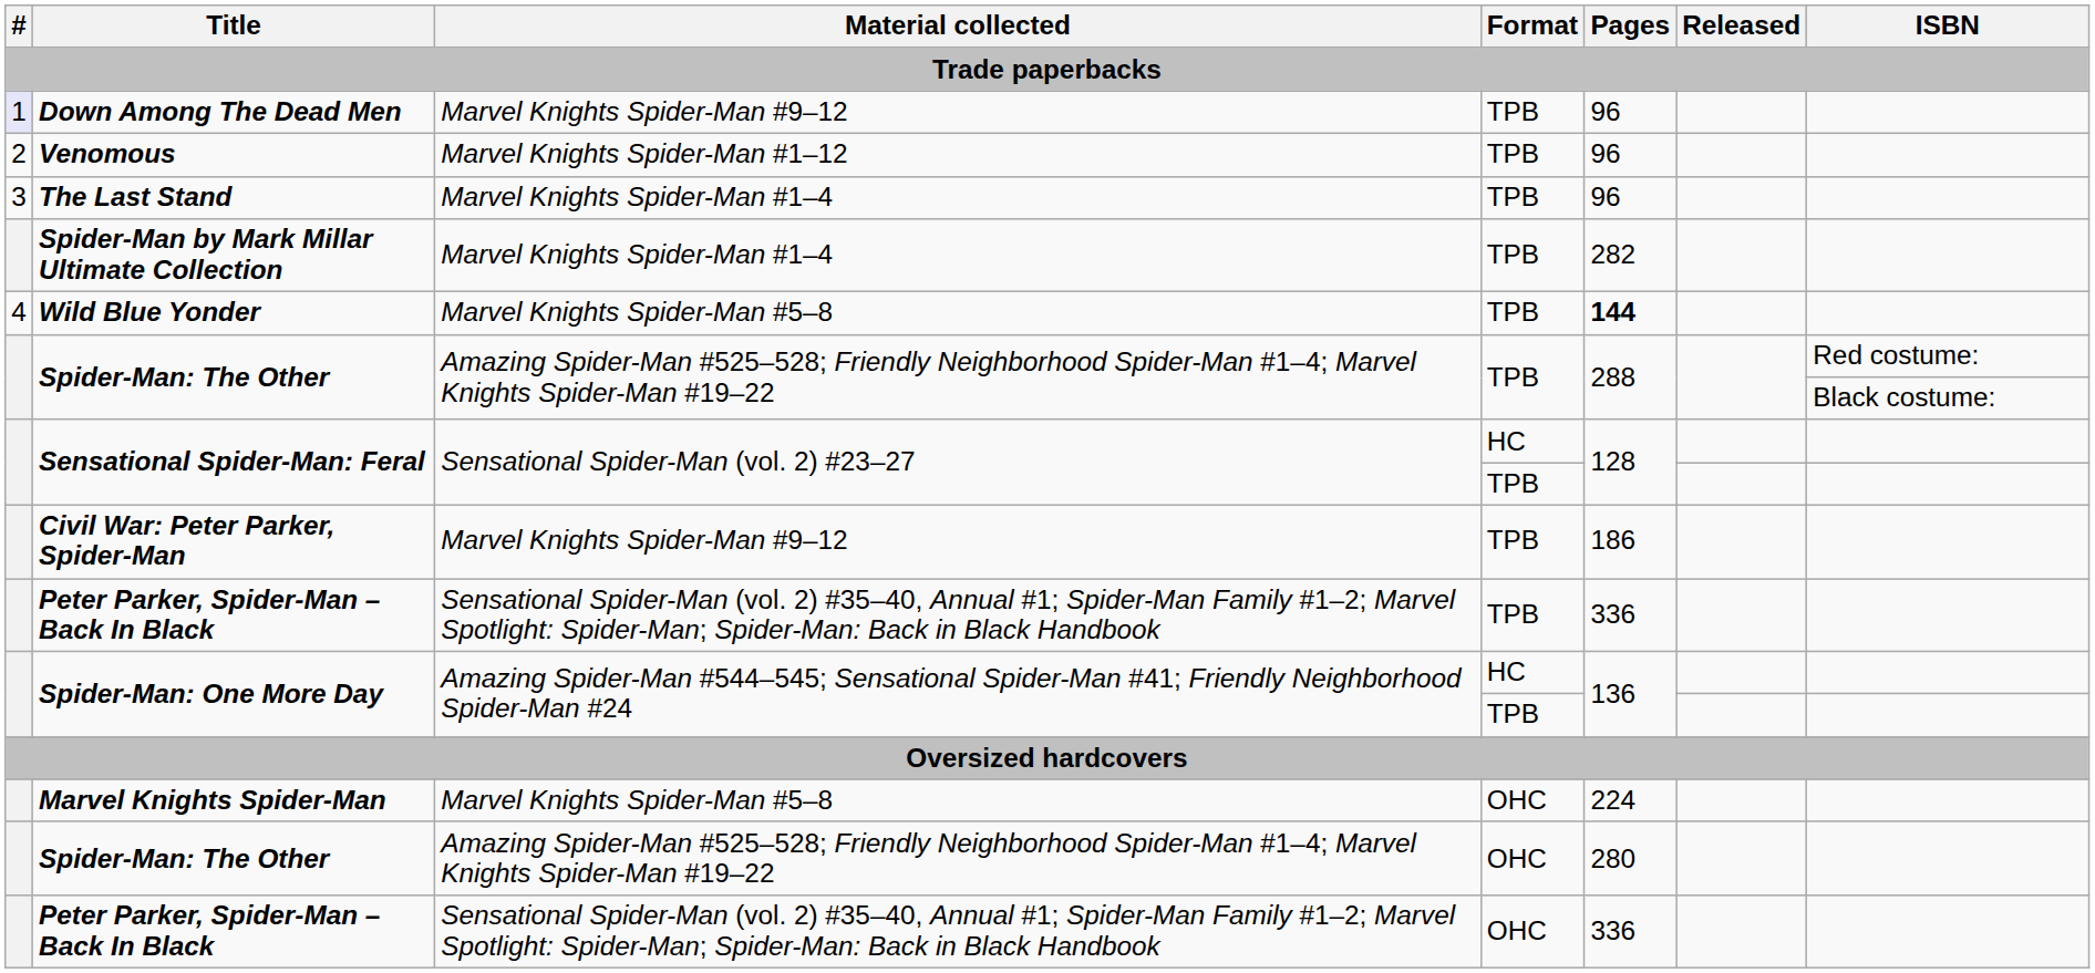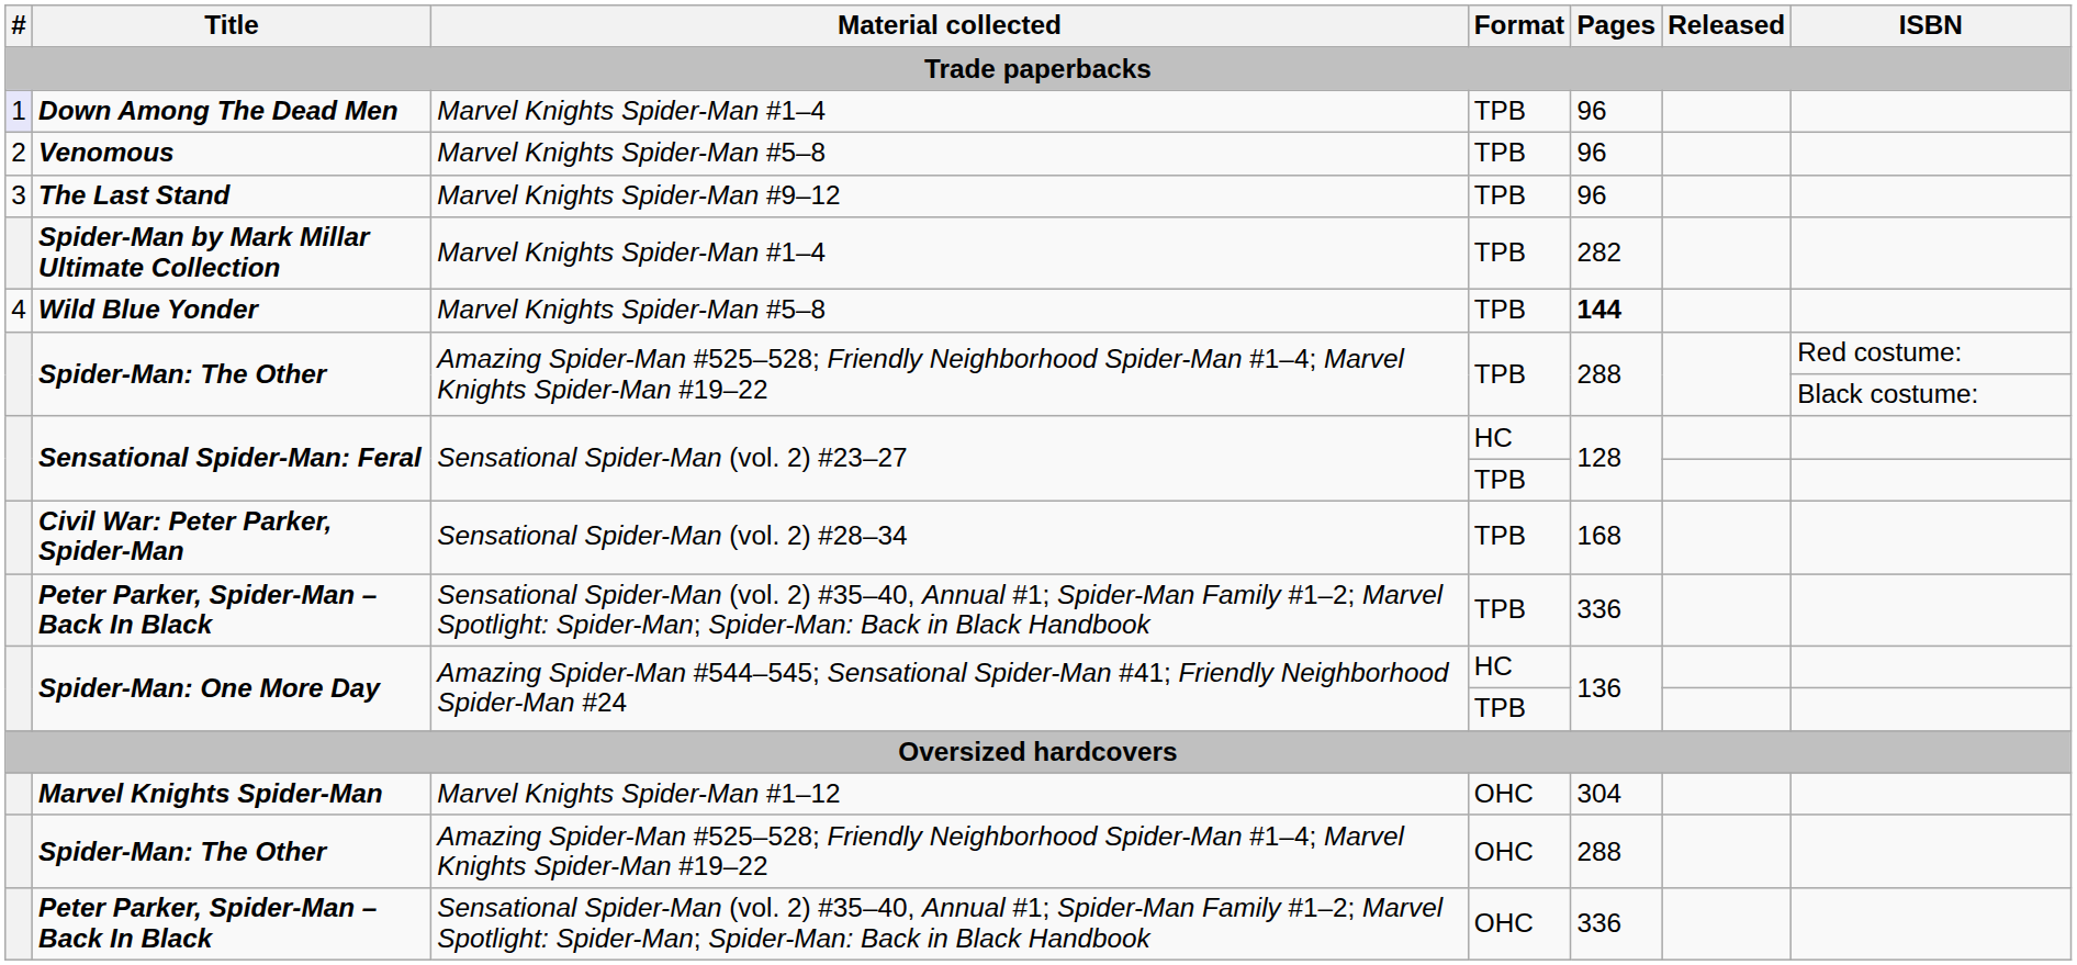 <table class="wikitable sortable" width=98%>
 <tr>
 <th>#</th>
 <th>Title</th>
 <th>Material collected</th>
 <th class="unsortable">Format</th>
 <th>Pages</th>
 <th>Released</th>
 <th class="unsortable" style="width: 10em;">ISBN</th>
 </tr>
 <tr>
 <th colspan="8" style="background-color: silver;">Trade paperbacks</th>
 </tr>
 <tr>
 <td style="background: lavender;">1</td>
 <td><strong><em>Down Among The Dead Men</em></strong></td>
-<td><em>Marvel Knights Spider-Man</em> #9–12</td>
+<td><em>Marvel Knights Spider-Man</em> #1–4</td>
 <td>TPB</td>
 <td>96</td>
 <td></td>
 <td></td>
 </tr>
 <tr>
 <td>2</td>
 <td><strong><em>Venomous</em></strong></td>
-<td><em>Marvel Knights Spider-Man</em> #1–12</td>
+<td><em>Marvel Knights Spider-Man</em> #5–8</td>
 <td>TPB</td>
 <td>96</td>
 <td></td>
 <td></td>
 </tr>
 <tr>
 <td>3</td>
 <td><strong><em>The Last Stand</em></strong></td>
-<td><em>Marvel Knights Spider-Man</em> #1–4</td>
+<td><em>Marvel Knights Spider-Man</em> #9–12</td>
 <td>TPB</td>
 <td>96</td>
 <td></td>
 <td></td>
 </tr>
 <tr>
 <th style="background-color: light grey;"></th>
 <td><strong><em>Spider-Man by Mark Millar Ultimate Collection</em></strong></td>
 <td><em>Marvel Knights Spider-Man</em> #1–4</td>
 <td>TPB</td>
 <td>282</td>
 <td></td>
 <td></td>
 </tr>
 <tr>
 <td>4</td>
 <td><strong><em>Wild Blue Yonder</em></strong></td>
 <td><em>Marvel Knights Spider-Man</em> #5–8</td>
 <td>TPB</td>
 <td><strong>144</strong></td>
 <td></td>
 <td></td>
 </tr>
 <tr>
 <th style="background-color: light grey;" rowspan=2></th>
 <td rowspan="2"><strong><em>Spider-Man: The Other</em></strong></td>
 <td rowspan="2"><em>Amazing Spider-Man</em> #525–528; <em>Friendly Neighborhood Spider-Man</em> #1–4; <em>Marvel Knights Spider-Man</em> #19–22</td>
 <td rowspan="2">TPB</td>
 <td rowspan="2">288</td>
 <td rowspan="2"></td>
 <td>Red costume: </td>
 </tr>
 <tr>
 <td>Black costume: </td>
 </tr>
 <tr>
 <th style="background-color: light grey;" rowspan=2></th>
 <td rowspan="2"><strong><em>Sensational Spider-Man: Feral</em></strong></td>
 <td rowspan="2"><em>Sensational Spider-Man</em> (vol. 2) #23–27</td>
 <td>HC</td>
 <td rowspan="2">128</td>
 <td></td>
 <td></td>
 </tr>
 <tr>
 <td>TPB</td>
 <td></td>
 <td></td>
 </tr>
 <tr>
 <th style="background-color: light grey;"></th>
 <td><strong><em>Civil War: Peter Parker, Spider-Man</em></strong></td>
-<td><em>Marvel Knights Spider-Man</em> #9–12</td>
+<td><em>Sensational Spider-Man</em> (vol. 2) #28–34</td>
 <td>TPB</td>
-<td>186</td>
+<td>168</td>
 <td></td>
 <td></td>
 </tr>
 <tr>
 <th style="background-color: light grey;"></th>
 <td><strong><em>Peter Parker, Spider-Man – Back In Black</em></strong></td>
 <td><em>Sensational Spider-Man</em> (vol. 2) #35–40, <em>Annual</em> #1; <em>Spider-Man Family</em> #1–2; <em>Marvel Spotlight: Spider-Man</em>; <em>Spider-Man: Back in Black Handbook</em></td>
 <td>TPB</td>
 <td>336</td>
 <td></td>
 <td></td>
 </tr>
 <tr>
 <th style="background-color: light grey;" rowspan=2></th>
 <td rowspan="2"><strong><em>Spider-Man: One More Day</em></strong></td>
 <td rowspan="2"><em>Amazing Spider-Man</em> #544–545; <em>Sensational Spider-Man</em> #41; <em>Friendly Neighborhood Spider-Man</em> #24</td>
 <td>HC</td>
 <td rowspan="2">136</td>
 <td></td>
 <td></td>
 </tr>
 <tr>
 <td>TPB</td>
 <td></td>
 <td></td>
 </tr>
 <tr>
 <th colspan="8" style="background-color: silver;">Oversized hardcovers</th>
 </tr>
 <tr>
 <th style="background-color: light grey;"></th>
 <td><strong><em>Marvel Knights Spider-Man</em></strong></td>
-<td><em>Marvel Knights Spider-Man</em> #5–8</td>
+<td><em>Marvel Knights Spider-Man</em> #1–12</td>
 <td>OHC</td>
-<td>224</td>
+<td>304</td>
 <td></td>
 <td></td>
 </tr>
 <tr>
 <th style="background-color: light grey;"></th>
 <td><strong><em>Spider-Man: The Other</em></strong></td>
 <td><em>Amazing Spider-Man</em> #525–528; <em>Friendly Neighborhood Spider-Man</em> #1–4; <em>Marvel Knights Spider-Man</em> #19–22</td>
 <td>OHC</td>
-<td>280</td>
+<td>288</td>
 <td></td>
 <td></td>
 </tr>
 <tr>
 <th style="background-color: light grey;"></th>
 <td><strong><em>Peter Parker, Spider-Man – Back In Black</em></strong></td>
 <td><em>Sensational Spider-Man</em> (vol. 2) #35–40, <em>Annual</em> #1; <em>Spider-Man Family</em> #1–2; <em>Marvel Spotlight: Spider-Man</em>; <em>Spider-Man: Back in Black Handbook</em></td>
 <td>OHC</td>
 <td>336</td>
 <td></td>
 <td></td>
 </tr>
 </table>
